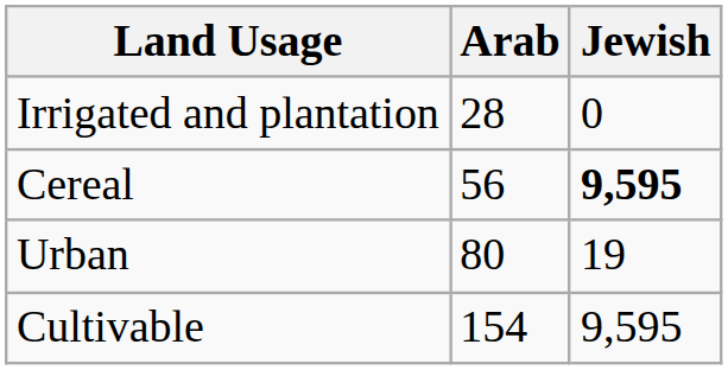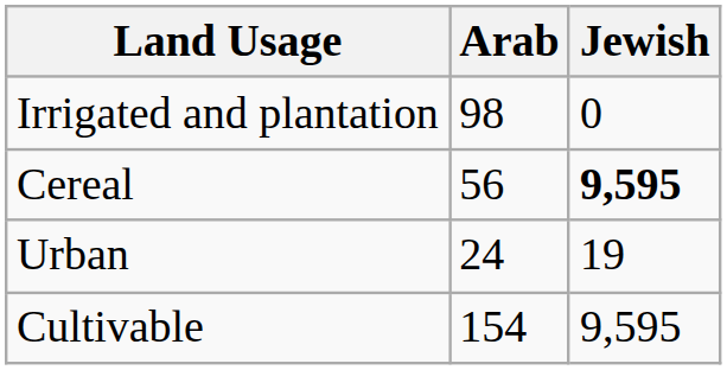 <table class="wikitable">
 <tr>
 <th>Land Usage</th>
 <th>Arab</th>
 <th>Jewish</th>
 </tr>
 <tr>
 <td>Irrigated and plantation</td>
-<td>28</td>
+<td>98</td>
 <td>0</td>
 </tr>
 <tr>
 <td>Cereal</td>
 <td>56</td>
 <td><strong>9,595</strong></td>
 </tr>
 <tr>
 <td>Urban</td>
-<td>80</td>
+<td>24</td>
 <td>19</td>
 </tr>
 <tr>
 <td>Cultivable</td>
 <td>154</td>
 <td>9,595</td>
 </tr>
 </table>
